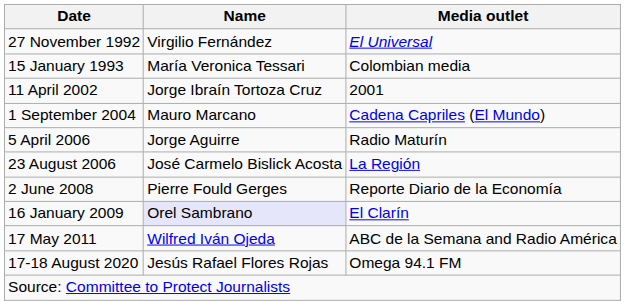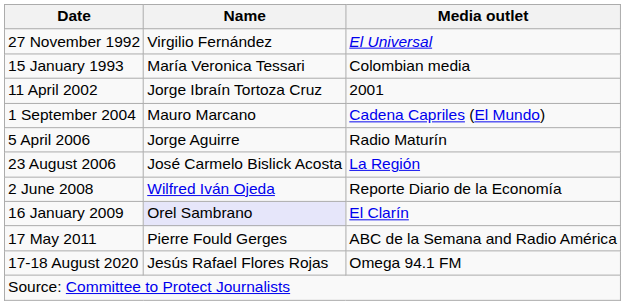 <table class="wikitable sortable">
 <tr>
 <th>Date</th>
 <th>Name</th>
 <th>Media outlet</th>
 </tr>
 <tr>
 <td>27 November 1992</td>
 <td>Virgilio Fernández</td>
 <td><em><a href='#'>El Universal</a></em></td>
 </tr>
 <tr>
 <td>15 January 1993</td>
 <td>María Veronica Tessari</td>
 <td>Colombian media</td>
 </tr>
 <tr>
 <td>11 April 2002</td>
 <td>Jorge Ibraín Tortoza Cruz</td>
 <td>2001</td>
 </tr>
 <tr>
 <td>1 September 2004</td>
 <td>Mauro Marcano</td>
 <td><a href='#'>Cadena Capriles</a> (<a href='#'>El Mundo</a>)</td>
 </tr>
 <tr>
 <td>5 April 2006</td>
 <td>Jorge Aguirre</td>
 <td>Radio Maturín</td>
 </tr>
 <tr>
 <td>23 August 2006</td>
 <td>José Carmelo Bislick Acosta</td>
 <td><a href='#'>La Región</a></td>
 </tr>
 <tr>
 <td>2 June 2008</td>
-<td>Pierre Fould Gerges</td>
+<td><a href='#'>Wilfred Iván Ojeda</a></td>
 <td>Reporte Diario de la Economía</td>
 </tr>
 <tr>
 <td>16 January 2009</td>
 <td style="background: lavender;">Orel Sambrano</td>
 <td><a href='#'>El Clarín</a></td>
 </tr>
 <tr>
 <td>17 May 2011</td>
-<td><a href='#'>Wilfred Iván Ojeda</a></td>
+<td>Pierre Fould Gerges</td>
 <td>ABC de la Semana and Radio América</td>
 </tr>
 <tr>
 <td>17-18 August 2020</td>
 <td>Jesús Rafael Flores Rojas</td>
 <td>Omega 94.1 FM</td>
 </tr>
 <tr>
 <td colspan="3">Source: <a href='#'>Committee to Protect Journalists</a></td>
 </tr>
 </table>
